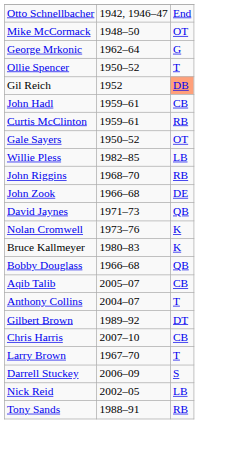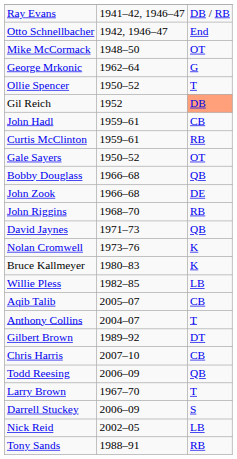 <table class="wikitable">
 <tr>
+</tr>
+<tr>
+<td><a href='#'>Ray Evans</a></td>
+<td>1941–42, 1946–47</td>
+<td><a href='#'>DB</a> / <a href='#'>RB</a></td>
 </tr>
 <tr>
 <td><a href='#'>Otto Schnellbacher</a></td>
 <td>1942, 1946–47</td>
 <td><a href='#'>End</a></td>
 </tr>
 <tr>
 <td><a href='#'>Mike McCormack</a></td>
 <td>1948–50</td>
 <td><a href='#'>OT</a></td>
 </tr>
 <tr>
 <td><a href='#'>George Mrkonic</a></td>
 <td>1962–64</td>
 <td><a href='#'>G</a></td>
 </tr>
 <tr>
 <td><a href='#'>Ollie Spencer</a></td>
 <td>1950–52</td>
 <td><a href='#'>T</a></td>
 </tr>
 <tr>
 <td>Gil Reich</td>
 <td>1952</td>
 <td style="background: lightsalmon;"><a href='#'>DB</a></td>
 </tr>
 <tr>
 <td><a href='#'>John Hadl</a></td>
 <td>1959–61</td>
 <td><a href='#'>CB</a></td>
 </tr>
 <tr>
 <td><a href='#'>Curtis McClinton</a></td>
 <td>1959–61</td>
 <td><a href='#'>RB</a></td>
 </tr>
 <tr>
 <td><a href='#'>Gale Sayers</a></td>
 <td>1950–52</td>
 <td><a href='#'>OT</a></td>
 </tr>
 <tr>
-<td><a href='#'>Willie Pless</a></td>
-<td>1982–85</td>
-<td><a href='#'>LB</a></td>
+<td><a href='#'>Bobby Douglass</a></td>
+<td>1966–68</td>
+<td><a href='#'>QB</a></td>
+</tr>
+<tr>
+<td><a href='#'>John Zook</a></td>
+<td>1966–68</td>
+<td><a href='#'>DE</a></td>
 </tr>
 <tr>
 <td><a href='#'>John Riggins</a></td>
 <td>1968–70</td>
 <td><a href='#'>RB</a></td>
-</tr>
-<tr>
-<td><a href='#'>John Zook</a></td>
-<td>1966–68</td>
-<td><a href='#'>DE</a></td>
 </tr>
 <tr>
 <td><a href='#'>David Jaynes</a></td>
 <td>1971–73</td>
 <td><a href='#'>QB</a></td>
 </tr>
 <tr>
 <td><a href='#'>Nolan Cromwell</a></td>
 <td>1973–76</td>
 <td><a href='#'>K</a></td>
 </tr>
 <tr>
 <td>Bruce Kallmeyer</td>
 <td>1980–83</td>
 <td><a href='#'>K</a></td>
 </tr>
 <tr>
-<td><a href='#'>Bobby Douglass</a></td>
-<td>1966–68</td>
-<td><a href='#'>QB</a></td>
+<td><a href='#'>Willie Pless</a></td>
+<td>1982–85</td>
+<td><a href='#'>LB</a></td>
 </tr>
 <tr>
 <td><a href='#'>Aqib Talib</a></td>
 <td>2005–07</td>
 <td><a href='#'>CB</a></td>
 </tr>
 <tr>
 <td><a href='#'>Anthony Collins</a></td>
 <td>2004–07</td>
 <td><a href='#'>T</a></td>
 </tr>
 <tr>
 <td><a href='#'>Gilbert Brown</a></td>
 <td>1989–92</td>
 <td><a href='#'>DT</a></td>
 </tr>
 <tr>
 <td><a href='#'>Chris Harris</a></td>
 <td>2007–10</td>
 <td><a href='#'>CB</a></td>
 </tr>
 <tr>
+<td><a href='#'>Todd Reesing</a></td>
+<td>2006–09</td>
+<td><a href='#'>QB</a></td>
+</tr>
+<tr>
 <td><a href='#'>Larry Brown</a></td>
 <td>1967–70</td>
 <td><a href='#'>T</a></td>
 </tr>
 <tr>
 <td><a href='#'>Darrell Stuckey</a></td>
 <td>2006–09</td>
 <td><a href='#'>S</a></td>
 </tr>
 <tr>
 <td><a href='#'>Nick Reid</a></td>
 <td>2002–05</td>
 <td><a href='#'>LB</a></td>
 </tr>
 <tr>
 <td><a href='#'>Tony Sands</a></td>
 <td>1988–91</td>
 <td><a href='#'>RB</a></td>
 </tr>
 </table>
